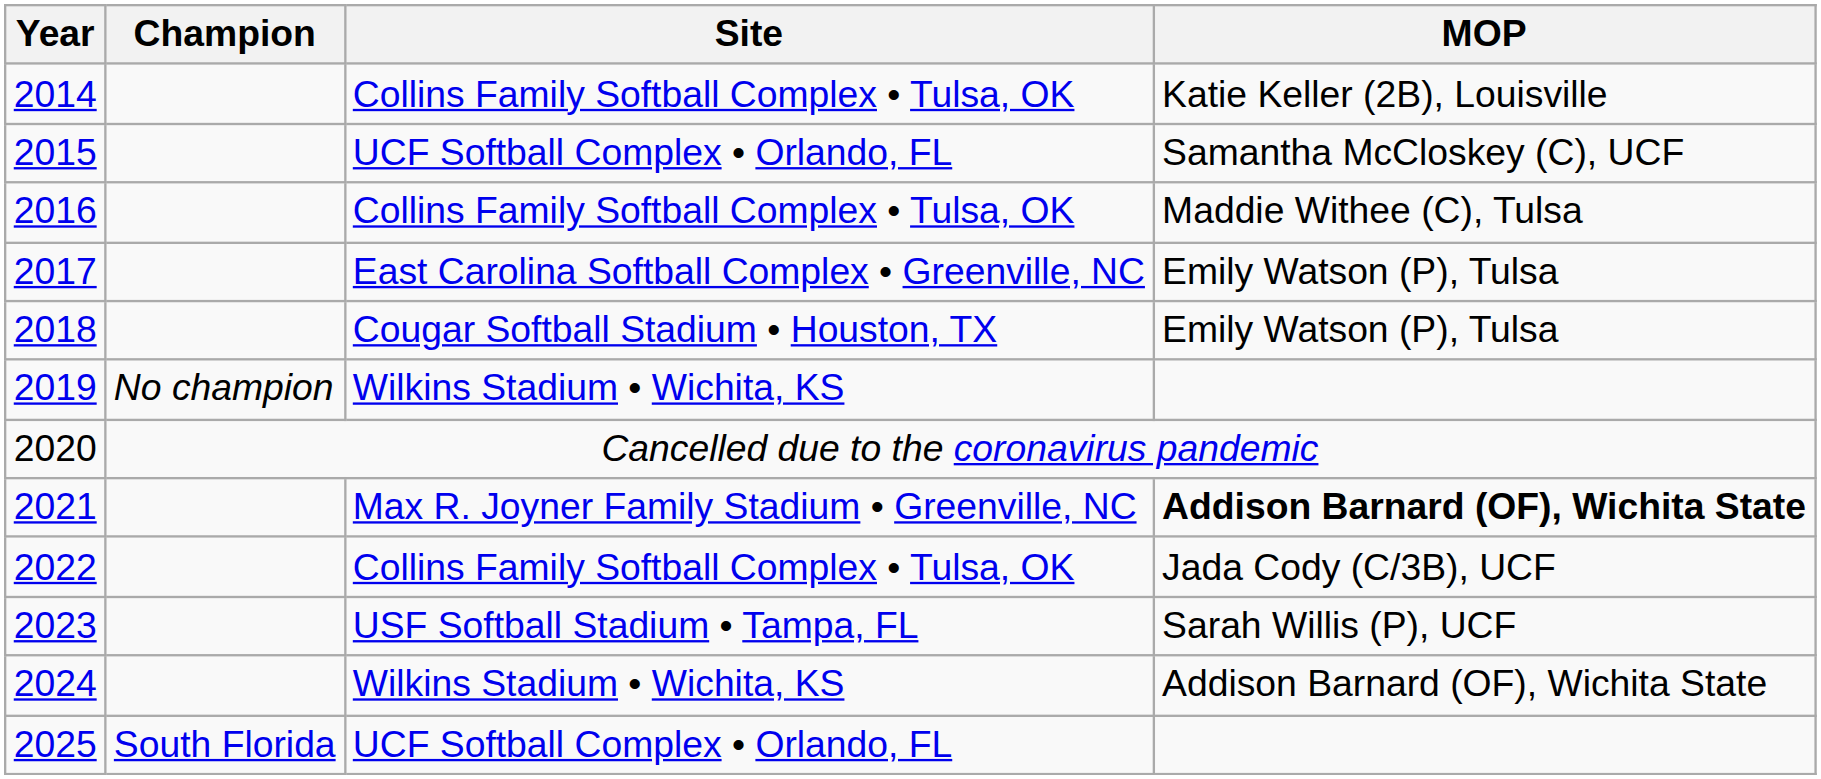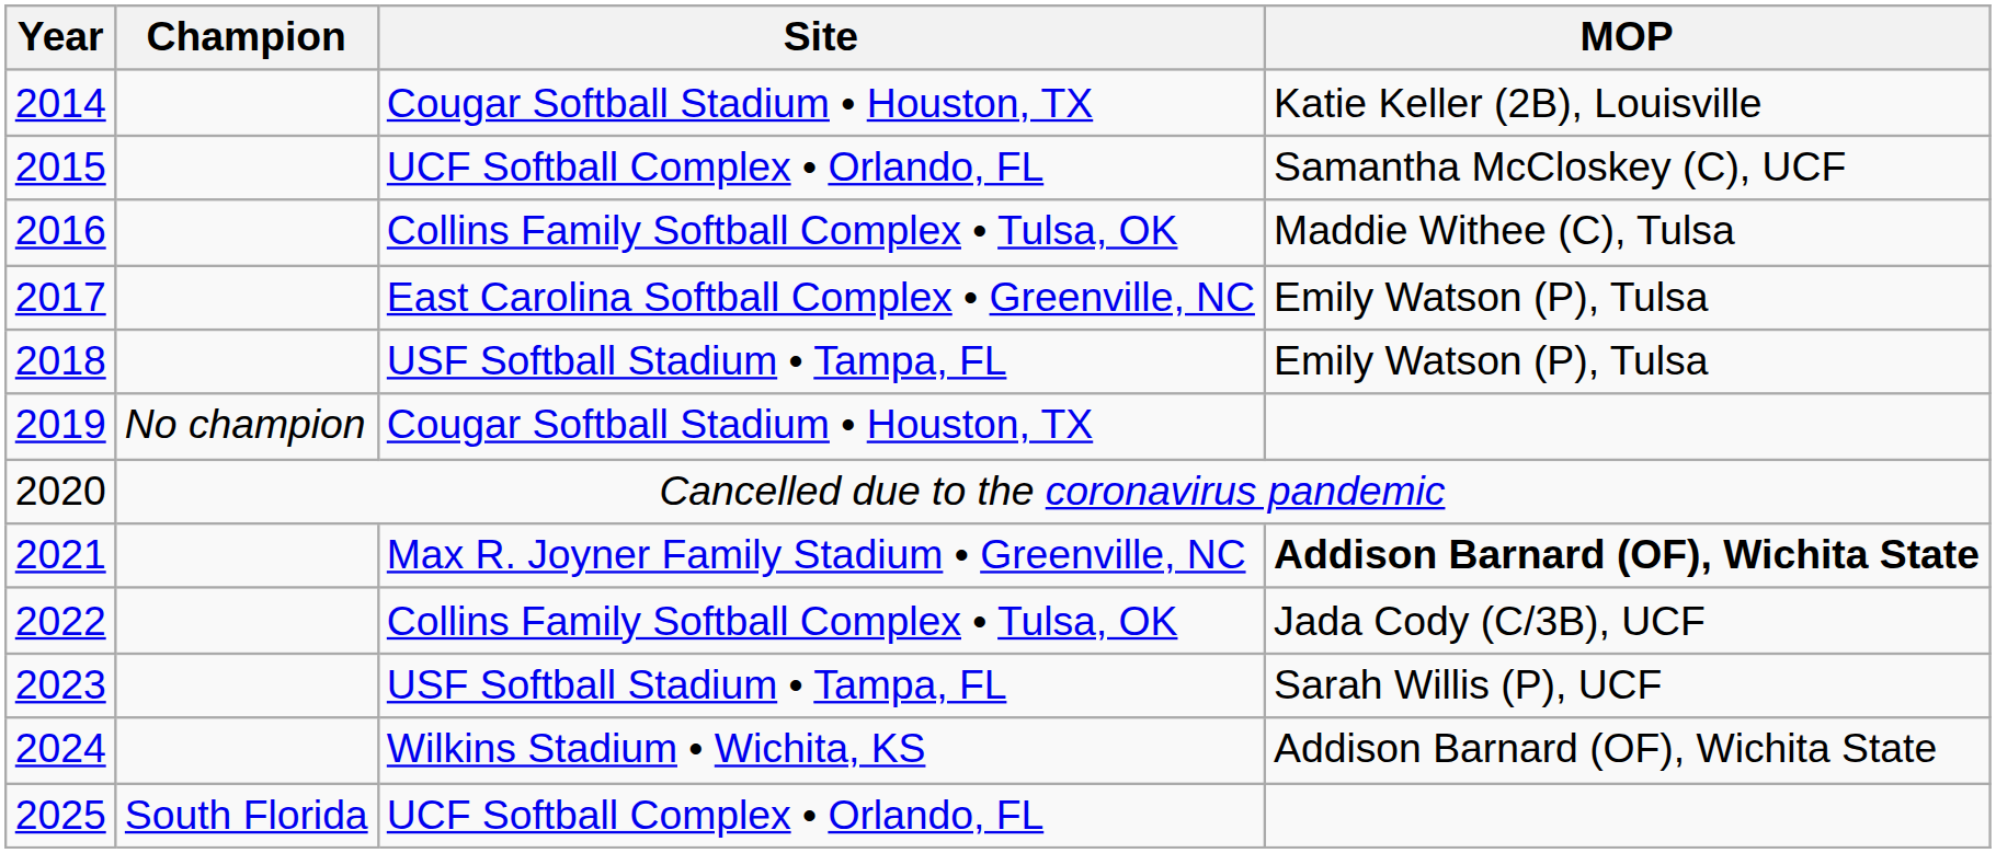 <table class=wikitable>
 <tr>
 <th>Year</th>
 <th>Champion</th>
 <th>Site</th>
 <th>MOP</th>
 </tr>
 <tr>
 <td><a href='#'>2014</a></td>
 <td></td>
-<td><a href='#'>Collins Family Softball Complex</a> • <a href='#'>Tulsa, OK</a></td>
+<td><a href='#'>Cougar Softball Stadium</a> • <a href='#'>Houston, TX</a></td>
 <td>Katie Keller (2B), Louisville</td>
 </tr>
 <tr>
 <td><a href='#'>2015</a></td>
 <td></td>
 <td><a href='#'>UCF Softball Complex</a> • <a href='#'>Orlando, FL</a></td>
 <td>Samantha McCloskey (C), UCF</td>
 </tr>
 <tr>
 <td><a href='#'>2016</a></td>
 <td></td>
 <td><a href='#'>Collins Family Softball Complex</a> • <a href='#'>Tulsa, OK</a></td>
 <td>Maddie Withee (C), Tulsa</td>
 </tr>
 <tr>
 <td><a href='#'>2017</a></td>
 <td></td>
 <td><a href='#'>East Carolina Softball Complex</a> • <a href='#'>Greenville, NC</a></td>
 <td>Emily Watson (P), Tulsa</td>
 </tr>
 <tr>
 <td><a href='#'>2018</a></td>
 <td></td>
-<td><a href='#'>Cougar Softball Stadium</a> • <a href='#'>Houston, TX</a></td>
+<td><a href='#'>USF Softball Stadium</a> • <a href='#'>Tampa, FL</a></td>
 <td>Emily Watson (P), Tulsa</td>
 </tr>
 <tr>
 <td><a href='#'>2019</a></td>
 <td><em>No champion</em></td>
-<td><a href='#'>Wilkins Stadium</a> • <a href='#'>Wichita, KS</a></td>
+<td><a href='#'>Cougar Softball Stadium</a> • <a href='#'>Houston, TX</a></td>
 <td></td>
 </tr>
 <tr>
 <td>2020</td>
 <td colspan=3 align=center><em>Cancelled due to the <a href='#'>coronavirus pandemic</a></em></td>
 </tr>
 <tr>
 <td><a href='#'>2021</a></td>
 <td></td>
 <td><a href='#'>Max R. Joyner Family Stadium</a> • <a href='#'>Greenville, NC</a></td>
 <td><strong>Addison Barnard (OF), Wichita State</strong></td>
 </tr>
 <tr>
 <td><a href='#'>2022</a></td>
 <td></td>
 <td><a href='#'>Collins Family Softball Complex</a> • <a href='#'>Tulsa, OK</a></td>
 <td>Jada Cody (C/3B), UCF</td>
 </tr>
 <tr>
 <td><a href='#'>2023</a></td>
 <td></td>
 <td><a href='#'>USF Softball Stadium</a> • <a href='#'>Tampa, FL</a></td>
 <td>Sarah Willis (P), UCF</td>
 </tr>
 <tr>
 <td><a href='#'>2024</a></td>
 <td></td>
 <td><a href='#'>Wilkins Stadium</a> • <a href='#'>Wichita, KS</a></td>
 <td>Addison Barnard (OF), Wichita State</td>
 </tr>
 <tr>
 <td><a href='#'>2025</a></td>
 <td><a href='#'>South Florida</a></td>
 <td><a href='#'>UCF Softball Complex</a> • <a href='#'>Orlando, FL</a></td>
 <td></td>
 </tr>
 </table>
